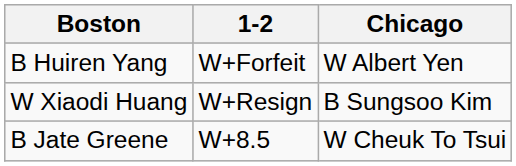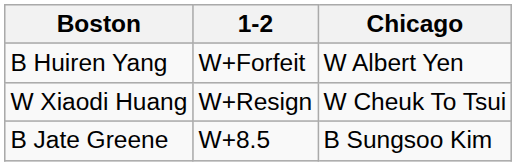 <table class="wikitable">
 <tr>
 <th>Boston</th>
 <th>1-2</th>
 <th>Chicago</th>
 </tr>
 <tr>
 <td>B Huiren Yang</td>
 <td>W+Forfeit</td>
 <td>W Albert Yen</td>
 </tr>
 <tr>
 <td>W Xiaodi Huang</td>
 <td>W+Resign</td>
-<td>B Sungsoo Kim</td>
+<td>W Cheuk To Tsui</td>
 </tr>
 <tr>
 <td>B Jate Greene</td>
 <td>W+8.5</td>
-<td>W Cheuk To Tsui</td>
+<td>B Sungsoo Kim</td>
 </tr>
 </table>
